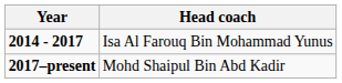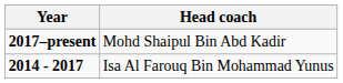 <table class="wikitable sortable">
 <tr>
 <th>Year</th>
 <th>Head coach</th>
 </tr>
 <tr>
+<td><strong>2017–present</strong></td>
+<td>Mohd Shaipul Bin Abd Kadir</td>
+</tr>
+<tr>
 <td><strong>2014 - 2017</strong></td>
 <td>Isa Al Farouq Bin Mohammad Yunus</td>
 </tr>
-<tr>
-<td><strong>2017–present</strong></td>
-<td>Mohd Shaipul Bin Abd Kadir</td>
-</tr>
 </table>
